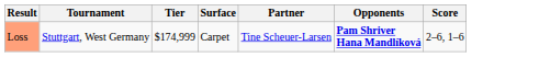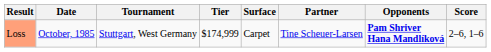 <table class="sortable wikitable">
 <tr>
 <th>Result</th>
+<th>Date</th>
 <th>Tournament</th>
 <th>Tier</th>
 <th>Surface</th>
 <th>Partner</th>
 <th>Opponents</th>
 <th class="unsortable">Score</th>
 </tr>
 <tr>
 <td style="background:#FFA07A;">Loss</td>
+<td><a href='#'>October, 1985</a></td>
 <td><a href='#'>Stuttgart</a>, West Germany</td>
 <td>$174,999</td>
 <td>Carpet</td>
 <td> <a href='#'>Tine Scheuer-Larsen</a></td>
 <td><strong> <a href='#'>Pam Shriver</a><br> <a href='#'>Hana Mandlíková</a></strong></td>
 <td>2–6, 1–6</td>
 </tr>
 </table>
